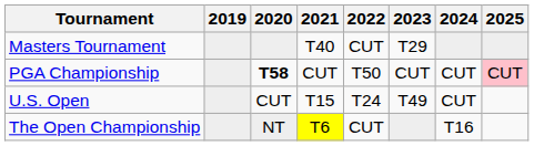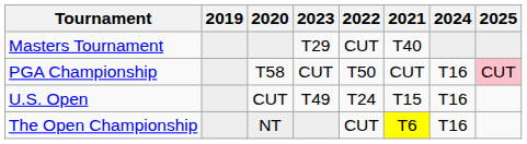 <table class="wikitable" style="font-size:95%;text-align:center;">
 <tr>
 <th>Tournament</th>
 <th>2019</th>
 <th>2020</th>
+<th>2023</th>
+<th>2022</th>
 <th>2021</th>
-<th>2022</th>
-<th>2023</th>
 <th>2024</th>
 <th>2025</th>
 </tr>
 <tr>
 <td align=left><a href='#'>Masters Tournament</a></td>
 <td style="background:#eeeeee;"></td>
 <td style="background:#eeeeee;"></td>
+<td>T29</td>
+<td>CUT</td>
 <td>T40</td>
-<td>CUT</td>
-<td>T29</td>
 <td style="background:#eeeeee;"></td>
 <td style="background:#eeeeee;"></td>
 </tr>
 <tr>
 <td align=left><a href='#'>PGA Championship</a></td>
 <td style="background:#eeeeee;"></td>
-<td><strong>T58</strong></td>
+<td>T58</td>
 <td>CUT</td>
 <td>T50</td>
 <td>CUT</td>
-<td>CUT</td>
+<td>T16</td>
 <td style="background: pink;">CUT</td>
 </tr>
 <tr>
 <td align=left><a href='#'>U.S. Open</a></td>
 <td style="background:#eeeeee;"></td>
 <td>CUT</td>
+<td>T49</td>
+<td>T24</td>
 <td>T15</td>
-<td>T24</td>
-<td>T49</td>
-<td>CUT</td>
+<td>T16</td>
 <td></td>
 </tr>
 <tr>
 <td align=left><a href='#'>The Open Championship</a></td>
 <td style="background:#eeeeee;"></td>
 <td style="background:#eeeeee;">NT</td>
+<td style="background:#eeeeee;"></td>
+<td>CUT</td>
 <td style="background:yellow;">T6</td>
-<td>CUT</td>
-<td style="background:#eeeeee;"></td>
 <td>T16</td>
 <td></td>
 </tr>
 </table>
